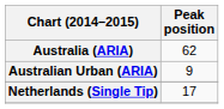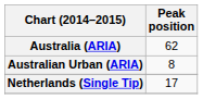 <table class="wikitable plainrowheaders sortable" style="text-align:center">
 <tr>
 <th scope="col">Chart (2014–2015)</th>
 <th scope="col">Peak<br>position</th>
 </tr>
 <tr>
 <th scope="row">Australia (<a href='#'>ARIA</a>)</th>
 <td style="text-align:center;">62</td>
 </tr>
 <tr>
 <th scope="row">Australian Urban (<a href='#'>ARIA</a>)</th>
-<td style="text-align:center;">9</td>
+<td style="text-align:center;">8</td>
 </tr>
 <tr>
 </tr>
 <tr>
 </tr>
 <tr>
 </tr>
 <tr>
 </tr>
 <tr>
 </tr>
 <tr>
 <th scope="row">Netherlands (<a href='#'>Single Tip</a>)</th>
 <td>17</td>
 </tr>
 <tr>
 </tr>
 <tr>
 </tr>
 <tr>
 </tr>
 <tr>
 </tr>
 <tr>
 </tr>
 <tr>
 </tr>
 <tr>
 </tr>
 <tr>
 </tr>
 </table>
